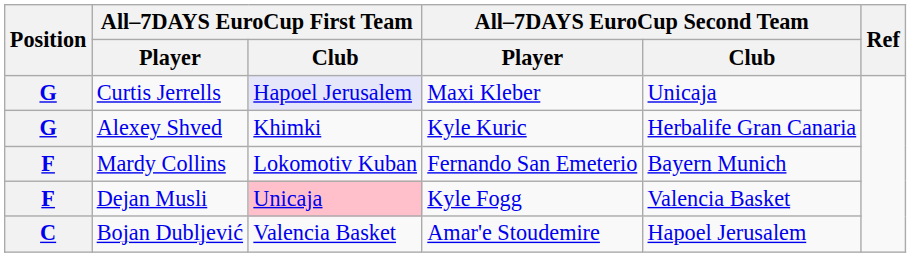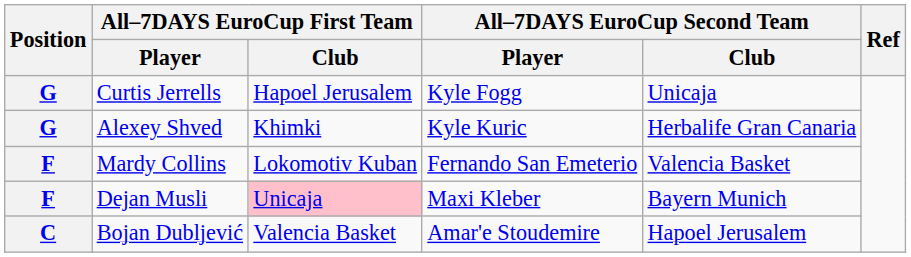 <table class="wikitable">
 <tr>
 <th rowspan=2>Position</th>
 <th colspan=2>All–7DAYS EuroCup First Team</th>
 <th colspan=2>All–7DAYS EuroCup Second Team</th>
 <th rowspan=2>Ref</th>
 </tr>
 <tr>
 <th>Player</th>
 <th>Club</th>
 <th>Player</th>
 <th>Club</th>
 </tr>
 <tr>
 <th style="text-align:center;"><a href='#'>G</a></th>
 <td> <a href='#'>Curtis Jerrells</a></td>
-<td style="background: lavender;"> <a href='#'>Hapoel Jerusalem</a></td>
-<td> <a href='#'>Maxi Kleber</a></td>
+<td> <a href='#'>Hapoel Jerusalem</a></td>
+<td> <a href='#'>Kyle Fogg</a></td>
 <td> <a href='#'>Unicaja</a></td>
 <td style="text-align:center;" rowspan=5></td>
 </tr>
 <tr>
 <th style="text-align:center;"><a href='#'>G</a></th>
 <td> <a href='#'>Alexey Shved</a></td>
 <td> <a href='#'>Khimki</a></td>
 <td> <a href='#'>Kyle Kuric</a></td>
 <td> <a href='#'>Herbalife Gran Canaria</a></td>
 </tr>
 <tr>
 <th style="text-align:center;"><a href='#'>F</a></th>
 <td> <a href='#'>Mardy Collins</a></td>
 <td> <a href='#'>Lokomotiv Kuban</a></td>
 <td> <a href='#'>Fernando San Emeterio</a></td>
-<td> <a href='#'>Bayern Munich</a></td>
+<td> <a href='#'>Valencia Basket</a></td>
 </tr>
 <tr>
 <th style="text-align:center;"><a href='#'>F</a></th>
 <td> <a href='#'>Dejan Musli</a></td>
 <td style="background: pink;"> <a href='#'>Unicaja</a></td>
-<td> <a href='#'>Kyle Fogg</a></td>
-<td> <a href='#'>Valencia Basket</a></td>
+<td> <a href='#'>Maxi Kleber</a></td>
+<td> <a href='#'>Bayern Munich</a></td>
 </tr>
 <tr>
 <th style="text-align:center;"><a href='#'>C</a></th>
 <td> <a href='#'>Bojan Dubljević</a></td>
 <td> <a href='#'>Valencia Basket</a></td>
 <td> <a href='#'>Amar'e Stoudemire</a></td>
 <td> <a href='#'>Hapoel Jerusalem</a></td>
 </tr>
 </table>
